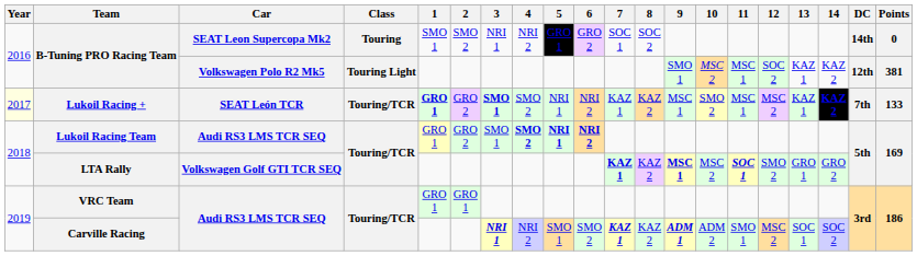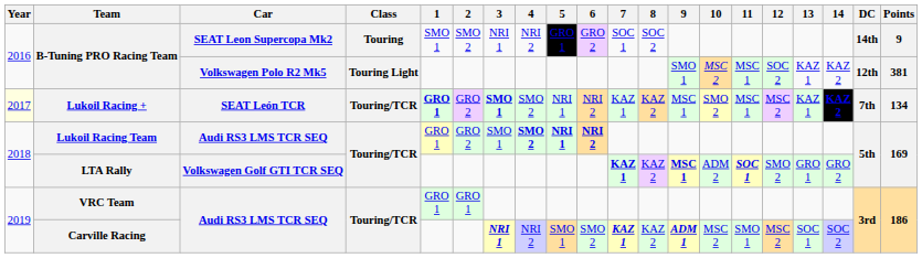 <table class="wikitable" style="text-align:center; font-size:85%">
 <tr>
 <th>Year</th>
 <th>Team</th>
 <th>Car</th>
 <th>Class</th>
 <th>1</th>
 <th>2</th>
 <th>3</th>
 <th>4</th>
 <th>5</th>
 <th>6</th>
 <th>7</th>
 <th>8</th>
 <th>9</th>
 <th>10</th>
 <th>11</th>
 <th>12</th>
 <th>13</th>
 <th>14</th>
 <th>DC</th>
 <th>Points</th>
 </tr>
 <tr>
 <td rowspan=2><a href='#'>2016</a></td>
 <th rowspan=2>B-Tuning PRO Racing Team</th>
 <th><a href='#'>SEAT Leon Supercopa Mk2</a></th>
 <th>Touring</th>
 <td style="background:#;"><a href='#'>SMO<br>1</a><br></td>
 <td style="background:#;"><a href='#'>SMO<br>2</a><br></td>
 <td style="background:#;"><a href='#'>NRI<br>1</a><br></td>
 <td style="background:#;"><a href='#'>NRI<br>2</a><br></td>
 <td style="background:#000000; color:white"><a href='#'><span>GRO<br>1</span></a><br></td>
 <td style="background:#efcfff;"><a href='#'>GRO<br>2</a><br></td>
 <td style="background:#;"><a href='#'>SOC<br>1</a><br></td>
 <td style="background:#;"><a href='#'>SOC<br>2</a><br></td>
 <td></td>
 <td></td>
 <td></td>
 <td></td>
 <td></td>
 <td></td>
 <th>14th</th>
-<th>0</th>
+<th>9</th>
 </tr>
 <tr>
 <th><a href='#'>Volkswagen Polo R2 Mk5</a></th>
 <th>Touring Light</th>
 <td></td>
 <td></td>
 <td></td>
 <td></td>
 <td></td>
 <td></td>
 <td></td>
 <td></td>
 <td style="background:#dfffdf;"><a href='#'>SMO<br>1</a><br></td>
 <td style="background:#ffdf9f;"><em><a href='#'>MSC<br>2</a></em><br></td>
 <td style="background:#dfffdf;"><a href='#'>MSC<br>1</a><br></td>
 <td style="background:#dfffdf;"><a href='#'>SOC<br>2</a><br></td>
 <td style="background:#;"><a href='#'>KAZ<br>1</a><br></td>
 <td style="background:#;"><a href='#'>KAZ<br>2</a><br></td>
 <th>12th</th>
 <th>381</th>
 </tr>
 <tr>
 <td style="background: lightyellow;"><a href='#'>2017</a></td>
 <th><a href='#'>Lukoil Racing +</a></th>
 <th><a href='#'>SEAT León TCR</a></th>
 <th>Touring/TCR</th>
 <td style="background:#dfffdf;"><strong><a href='#'>GRO<br>1</a><br></strong></td>
 <td style="background:#efcfff;"><a href='#'>GRO<br>2</a><br></td>
 <td style="background:#dfffdf;"><strong><a href='#'>SMO<br>1</a></strong><br></td>
 <td style="background:#dfffdf;"><a href='#'>SMO<br>2</a><br></td>
 <td style="background:#dfffdf;"><a href='#'>NRI<br>1</a><br></td>
 <td style="background:#ffdf9f;"><a href='#'>NRI<br>2</a><br></td>
 <td style="background:#dfffdf;"><a href='#'>KAZ<br>1</a><br></td>
 <td style="background:#ffdf9f;"><a href='#'>KAZ<br>2</a><br></td>
 <td style="background:#dfffdf;"><a href='#'>MSC<br>1</a><br></td>
 <td style="background:#ffffbf;"><a href='#'>SMO<br>2</a><br></td>
 <td style="background:#dfffdf;"><a href='#'>MSC<br>1</a><br></td>
 <td style="background:#efcfff;"><a href='#'>MSC<br>2</a><br></td>
 <td style="background:#dfffdf;"><a href='#'>KAZ<br>1</a><br></td>
 <td style="background:#000000; color:white"><strong><a href='#'><span>KAZ<br>2</span></a><br></strong></td>
 <th>7th</th>
-<th>133</th>
+<th>134</th>
 </tr>
 <tr>
 <td rowspan=2><a href='#'>2018</a></td>
 <th><a href='#'>Lukoil Racing Team</a></th>
 <th><a href='#'>Audi RS3 LMS TCR SEQ</a></th>
 <th rowspan=2>Touring/TCR</th>
 <td style="background:#ffffbf;"><a href='#'>GRO<br>1</a><br></td>
 <td style="background:#dfffdf;"><a href='#'>GRO<br>2</a><br></td>
 <td style="background:#dfffdf;"><a href='#'>SMO<br>1</a><br></td>
 <td style="background:#dfffdf;"><strong><a href='#'>SMO<br>2</a><br></strong></td>
 <td style="background:#dfffdf;"><strong><a href='#'>NRI<br>1</a><br></strong></td>
 <td style="background:#ffdf9f;"><strong><a href='#'>NRI<br>2</a><br></strong></td>
 <td></td>
 <td></td>
 <td></td>
 <td></td>
 <td></td>
 <td></td>
 <td></td>
 <td></td>
 <th rowspan=2>5th</th>
 <th rowspan=2>169</th>
 </tr>
 <tr>
 <th>LTA Rally</th>
 <th><a href='#'>Volkswagen Golf GTI TCR SEQ</a></th>
 <td></td>
 <td></td>
 <td></td>
 <td></td>
 <td></td>
 <td></td>
 <td style="background:#dfffdf;"><strong><a href='#'>KAZ<br>1</a><br></strong></td>
 <td style="background:#efcfff;"><a href='#'>KAZ<br>2</a><br></td>
 <td style="background:#ffffbf;"><strong><a href='#'>MSC<br>1</a></strong><br></td>
-<td style="background:#dfffdf;"><a href='#'>MSC<br>2</a><br></td>
+<td style="background:#dfffdf;"><a href='#'>ADM<br>2</a><br></td>
 <td style="background:#ffffbf;"><strong><em><a href='#'>SOC<br>1</a></em></strong><br></td>
 <td style="background:#dfffdf;"><a href='#'>SMO<br>2</a><br></td>
 <td style="background:#dfffdf;"><a href='#'>GRO<br>1</a><br></td>
 <td style="background:#dfffdf;"><a href='#'>GRO<br>2</a><br></td>
 </tr>
 <tr>
 <td rowspan=2><a href='#'>2019</a></td>
 <th>VRC Team</th>
 <th rowspan=2><a href='#'>Audi RS3 LMS TCR SEQ</a></th>
 <th rowspan=2>Touring/TCR</th>
 <td style="background:#dfffdf;"><a href='#'>GRO<br>1</a><br></td>
 <td style="background:#dfffdf;"><a href='#'>GRO<br>1</a><br></td>
 <td></td>
 <td></td>
 <td></td>
 <td></td>
 <td></td>
 <td></td>
 <td></td>
 <td></td>
 <td></td>
 <td></td>
 <td></td>
 <td></td>
 <th rowspan=2 style="background:#ffdf9f;">3rd</th>
 <th rowspan=2 style="background:#ffdf9f;">186</th>
 </tr>
 <tr>
 <th>Carville Racing</th>
 <td></td>
 <td></td>
 <td style="background:#ffffbf;"><strong><em><a href='#'>NRI<br>1</a></em></strong><br></td>
 <td style="background:#cfcfff;"><a href='#'>NRI<br>2</a><br></td>
 <td style="background:#ffdf9f;"><a href='#'>SMO<br>1</a><br></td>
 <td style="background:#dfffdf;"><a href='#'>SMO<br>2</a><br></td>
 <td style="background:#ffffbf;"><strong><em><a href='#'>KAZ<br>1</a></em></strong><br></td>
 <td style="background:#dfffdf;"><a href='#'>KAZ<br>2</a><br></td>
 <td style="background:#ffffbf;"><strong><em><a href='#'>ADM<br>1</a></em></strong><br></td>
-<td style="background:#dfffdf;"><a href='#'>ADM<br>2</a><br></td>
+<td style="background:#dfffdf;"><a href='#'>MSC<br>2</a><br></td>
 <td style="background:#dfffdf;"><a href='#'>SMO<br>1</a><br></td>
 <td style="background:#ffdf9f;"><a href='#'>MSC<br>2</a><br></td>
 <td style="background:#dfffdf;"><a href='#'>SOC<br>1</a><br></td>
 <td style="background:#cfcfff;"><a href='#'>SOC<br>2</a><br></td>
 </tr>
 </table>
